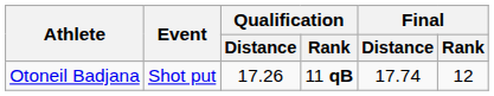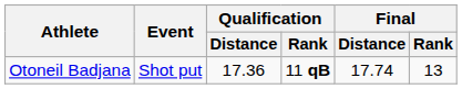 <table class="wikitable" style="font-size:90%">
 <tr>
 <th rowspan=2>Athlete</th>
 <th rowspan=2>Event</th>
 <th colspan=2>Qualification</th>
 <th colspan=2>Final</th>
 </tr>
 <tr style="font-size:95%">
 <th>Distance</th>
 <th>Rank</th>
 <th>Distance</th>
 <th>Rank</th>
 </tr>
 <tr align=center>
 <td align=left><a href='#'>Otoneil Badjana</a></td>
 <td align=left><a href='#'>Shot put</a></td>
-<td>17.26</td>
+<td>17.36</td>
 <td>11 <strong>qB</strong></td>
 <td>17.74</td>
-<td>12</td>
+<td>13</td>
 </tr>
 </table>
